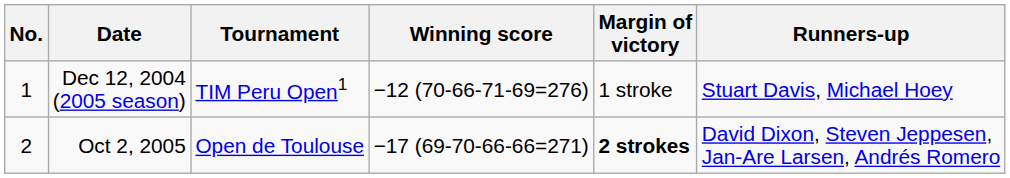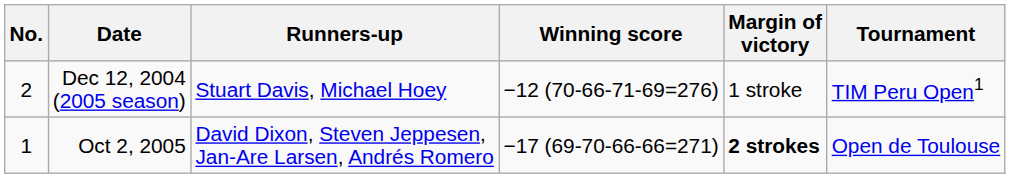 <table class="wikitable" style="font-size:95%;">
 <tr>
 <th>No.</th>
 <th>Date</th>
-<th>Tournament</th>
+<th>Runners-up</th>
 <th>Winning score</th>
 <th>Margin of<br>victory</th>
-<th>Runners-up</th>
+<th>Tournament</th>
+</tr>
+<tr>
+<td align=center>2</td>
+<td align=right>Dec 12, 2004<br>(<a href='#'>2005 season</a>)</td>
+<td> <a href='#'>Stuart Davis</a>,  <a href='#'>Michael Hoey</a></td>
+<td>−12 (70-66-71-69=276)</td>
+<td>1 stroke</td>
+<td><a href='#'>TIM Peru Open</a><sup>1</sup></td>
 </tr>
 <tr>
 <td align=center>1</td>
-<td align=right>Dec 12, 2004<br>(<a href='#'>2005 season</a>)</td>
-<td><a href='#'>TIM Peru Open</a><sup>1</sup></td>
-<td>−12 (70-66-71-69=276)</td>
-<td>1 stroke</td>
-<td> <a href='#'>Stuart Davis</a>,  <a href='#'>Michael Hoey</a></td>
-</tr>
-<tr>
-<td align=center>2</td>
 <td align=right>Oct 2, 2005</td>
-<td><a href='#'>Open de Toulouse</a></td>
+<td> <a href='#'>David Dixon</a>,  <a href='#'>Steven Jeppesen</a>,<br> <a href='#'>Jan-Are Larsen</a>,  <a href='#'>Andrés Romero</a></td>
 <td>−17 (69-70-66-66=271)</td>
 <td><strong>2 strokes</strong></td>
-<td> <a href='#'>David Dixon</a>,  <a href='#'>Steven Jeppesen</a>,<br> <a href='#'>Jan-Are Larsen</a>,  <a href='#'>Andrés Romero</a></td>
+<td><a href='#'>Open de Toulouse</a></td>
 </tr>
 </table>
